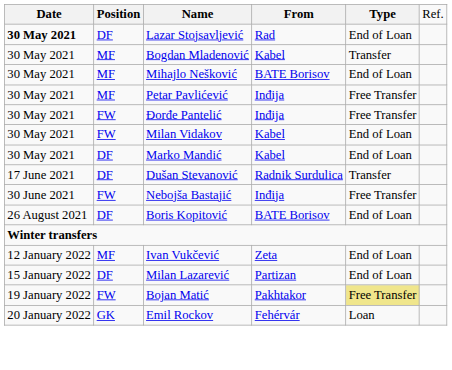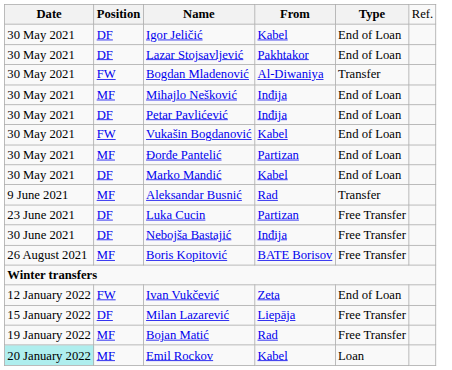 <table class="wikitable">
 <tr>
 <th>Date</th>
 <th>Position</th>
 <th>Name</th>
 <th>From</th>
 <th>Type</th>
 <td>Ref.</td>
 </tr>
 <tr>
-<td><strong>30 May 2021</strong></td>
+<td>30 May 2021</td>
 <td><a href='#'>DF</a></td>
-<td> <a href='#'>Lazar Stojsavljević</a></td>
-<td> <a href='#'>Rad</a></td>
+<td> <a href='#'>Igor Jeličić</a></td>
+<td> <a href='#'>Kabel</a></td>
 <td>End of Loan</td>
 <td></td>
 </tr>
 <tr>
 <td>30 May 2021</td>
-<td><a href='#'><abbr>MF</abbr></a></td>
+<td><a href='#'>DF</a></td>
+<td> <a href='#'>Lazar Stojsavljević</a></td>
+<td> <a href='#'>Pakhtakor</a></td>
+<td>End of Loan</td>
+<td></td>
+</tr>
+<tr>
+<td>30 May 2021</td>
+<td><a href='#'>FW</a></td>
 <td> <a href='#'>Bogdan Mladenović</a></td>
-<td> <a href='#'>Kabel</a></td>
+<td> <a href='#'>Al-Diwaniya</a></td>
 <td>Transfer</td>
 <td></td>
 </tr>
 <tr>
 <td>30 May 2021</td>
 <td><a href='#'><abbr>MF</abbr></a></td>
 <td> <a href='#'>Mihajlo Nešković</a></td>
-<td> <a href='#'>BATE Borisov</a></td>
+<td> <a href='#'>Inđija</a></td>
+<td>End of Loan</td>
+<td></td>
+</tr>
+<tr>
+<td>30 May 2021</td>
+<td><a href='#'>DF</a></td>
+<td> <a href='#'>Petar Pavlićević</a></td>
+<td> <a href='#'>Inđija</a></td>
+<td>End of Loan</td>
+<td></td>
+</tr>
+<tr>
+<td>30 May 2021</td>
+<td><a href='#'>FW</a></td>
+<td> <a href='#'>Vukašin Bogdanović</a></td>
+<td> <a href='#'>Kabel</a></td>
 <td>End of Loan</td>
 <td></td>
 </tr>
 <tr>
 <td>30 May 2021</td>
 <td><a href='#'><abbr>MF</abbr></a></td>
-<td> <a href='#'>Petar Pavlićević</a></td>
-<td> <a href='#'>Inđija</a></td>
-<td>Free Transfer</td>
-<td></td>
-</tr>
-<tr>
-<td>30 May 2021</td>
-<td><a href='#'>FW</a></td>
 <td> <a href='#'>Đorđe Pantelić</a></td>
-<td> <a href='#'>Inđija</a></td>
-<td>Free Transfer</td>
-<td></td>
-</tr>
-<tr>
-<td>30 May 2021</td>
-<td><a href='#'>FW</a></td>
-<td> <a href='#'>Milan Vidakov</a></td>
-<td> <a href='#'>Kabel</a></td>
+<td> <a href='#'>Partizan</a></td>
 <td>End of Loan</td>
 <td></td>
 </tr>
 <tr>
 <td>30 May 2021</td>
 <td><a href='#'>DF</a></td>
 <td> <a href='#'>Marko Mandić</a></td>
 <td> <a href='#'>Kabel</a></td>
 <td>End of Loan</td>
 <td></td>
 </tr>
 <tr>
-<td>17 June 2021</td>
-<td><a href='#'>DF</a></td>
-<td> <a href='#'>Dušan Stevanović</a></td>
-<td> <a href='#'>Radnik Surdulica</a></td>
+<td>9 June 2021</td>
+<td><a href='#'>MF</a></td>
+<td> <a href='#'>Aleksandar Busnić</a></td>
+<td> <a href='#'>Rad</a></td>
 <td>Transfer</td>
 <td></td>
 </tr>
 <tr>
+<td>23 June 2021</td>
+<td><a href='#'>DF</a></td>
+<td> <a href='#'>Luka Cucin</a></td>
+<td> <a href='#'>Partizan</a></td>
+<td>Free Transfer</td>
+<td></td>
+</tr>
+<tr>
 <td>30 June 2021</td>
-<td><a href='#'>FW</a></td>
+<td><a href='#'>DF</a></td>
 <td> <a href='#'>Nebojša Bastajić</a></td>
 <td> <a href='#'>Inđija</a></td>
 <td>Free Transfer</td>
 <td></td>
 </tr>
 <tr>
 <td>26 August 2021</td>
-<td><a href='#'>DF</a></td>
+<td><a href='#'><abbr>MF</abbr></a></td>
 <td> <a href='#'>Boris Kopitović</a></td>
 <td> <a href='#'>BATE Borisov</a></td>
-<td>End of Loan</td>
+<td>Free Transfer</td>
 <td></td>
 </tr>
 <tr>
 <td colspan="6"><strong>Winter transfers</strong></td>
 </tr>
 <tr>
 <td>12 January 2022</td>
-<td><a href='#'><abbr>MF</abbr></a></td>
+<td><a href='#'>FW</a></td>
 <td> <a href='#'>Ivan Vukčević</a></td>
 <td> <a href='#'>Zeta</a></td>
 <td>End of Loan</td>
 <td></td>
 </tr>
 <tr>
 <td>15 January 2022</td>
 <td><a href='#'>DF</a></td>
 <td> <a href='#'>Milan Lazarević</a></td>
-<td> <a href='#'>Partizan</a></td>
-<td>End of Loan</td>
+<td> <a href='#'>Liepāja</a></td>
+<td>Free Transfer</td>
 <td></td>
 </tr>
 <tr>
 <td>19 January 2022</td>
-<td><a href='#'>FW</a></td>
+<td><a href='#'><abbr>MF</abbr></a></td>
 <td> <a href='#'>Bojan Matić</a></td>
-<td> <a href='#'>Pakhtakor</a></td>
-<td style="background: khaki;">Free Transfer</td>
+<td> <a href='#'>Rad</a></td>
+<td>Free Transfer</td>
 <td></td>
 </tr>
 <tr>
-<td>20 January 2022</td>
-<td><a href='#'>GK</a></td>
+<td style="background: paleturquoise;">20 January 2022</td>
+<td><a href='#'>MF</a></td>
 <td> <a href='#'>Emil Rockov</a></td>
-<td> <a href='#'>Fehérvár</a></td>
+<td> <a href='#'>Kabel</a></td>
 <td>Loan</td>
 <td></td>
 </tr>
 </table>
